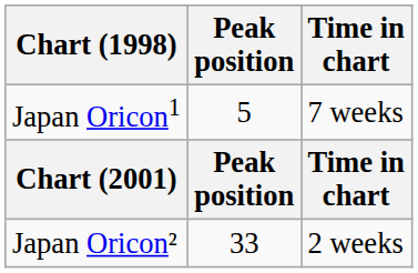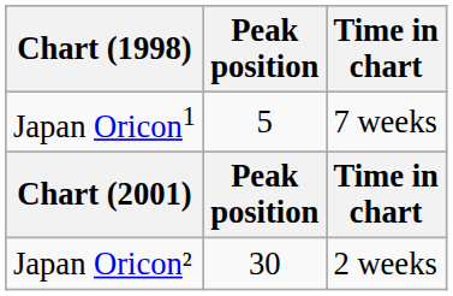 <table class="wikitable">
 <tr>
 <th>Chart (1998)</th>
 <th>Peak<br>position</th>
 <th>Time in<br>chart</th>
 </tr>
 <tr>
 <td>Japan <a href='#'>Oricon</a><sup>1</sup></td>
 <td style="text-align:center;">5</td>
 <td>7 weeks</td>
 </tr>
 <tr>
 <th>Chart (2001)</th>
 <th>Peak<br>position</th>
 <th>Time in<br>chart</th>
 </tr>
 <tr>
 <td>Japan <a href='#'>Oricon</a>²</td>
-<td style="text-align:center;">33</td>
+<td style="text-align:center;">30</td>
 <td>2 weeks</td>
 </tr>
 </table>
